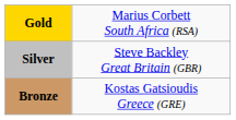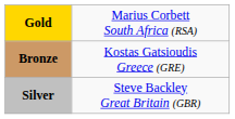 <table class="wikitable" style=" text-align:center; font-size:110%;" width="35%">
 <tr>
 <td bgcolor="gold"><strong>Gold</strong></td>
 <td> <a href='#'>Marius Corbett</a><br><em><a href='#'>South Africa</a> <small>(RSA)</small></em></td>
 </tr>
 <tr>
+<td bgcolor="CC9966"><strong>Bronze</strong></td>
+<td> <a href='#'>Kostas Gatsioudis</a><br><em><a href='#'>Greece</a> <small>(GRE)</small></em></td>
+</tr>
+<tr>
 <td bgcolor="silver"><strong>Silver</strong></td>
 <td> <a href='#'>Steve Backley</a><br><em><a href='#'>Great Britain</a> <small>(GBR)</small></em></td>
 </tr>
-<tr>
-<td bgcolor="CC9966"><strong>Bronze</strong></td>
-<td> <a href='#'>Kostas Gatsioudis</a><br><em><a href='#'>Greece</a> <small>(GRE)</small></em></td>
-</tr>
 </table>
